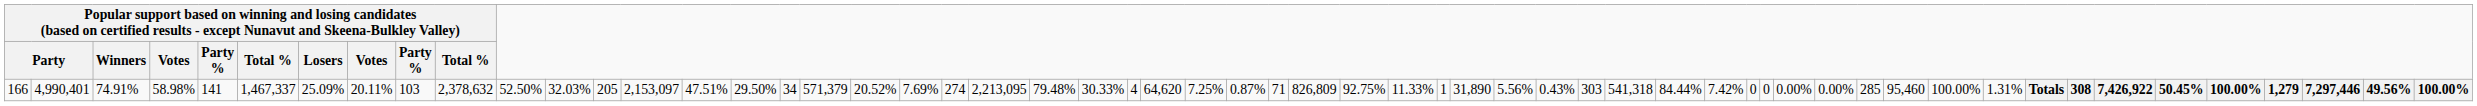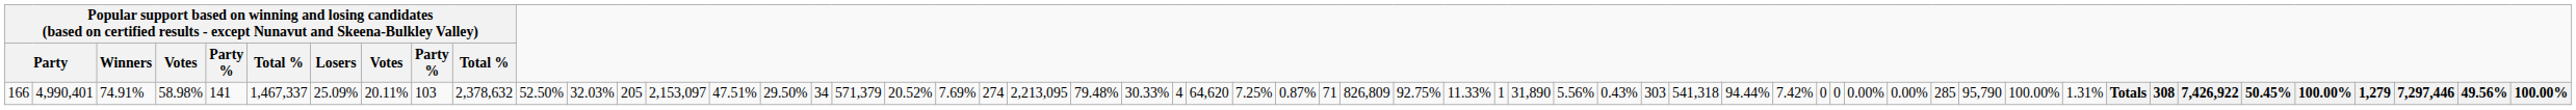 <table class="wikitable">
 <tr>
 <th colspan=10>Popular support based on winning and losing candidates<br>(based on certified results - except Nunavut and Skeena-Bulkley Valley)</th>
 </tr>
 <tr>
 <th colspan=2>Party</th>
 <th>Winners</th>
 <th>Votes</th>
 <th>Party %</th>
 <th>Total %</th>
 <th>Losers</th>
 <th>Votes</th>
 <th>Party %</th>
 <th>Total %</th>
 </tr>
 <tr>
 <td>166</td>
 <td>4,990,401</td>
 <td>74.91%</td>
 <td>58.98%</td>
 <td>141</td>
 <td>1,467,337</td>
 <td>25.09%</td>
 <td>20.11%<br></td>
 <td>103</td>
 <td>2,378,632</td>
 <td>52.50%</td>
 <td>32.03%</td>
 <td>205</td>
 <td>2,153,097</td>
 <td>47.51%</td>
 <td>29.50%<br></td>
 <td>34</td>
 <td>571,379</td>
 <td>20.52%</td>
 <td>7.69%</td>
 <td>274</td>
 <td>2,213,095</td>
 <td>79.48%</td>
 <td>30.33%<br></td>
 <td>4</td>
 <td>64,620</td>
 <td>7.25%</td>
 <td>0.87%</td>
 <td>71</td>
 <td>826,809</td>
 <td>92.75%</td>
 <td>11.33%<br></td>
 <td>1</td>
 <td>31,890</td>
 <td>5.56%</td>
 <td>0.43%</td>
 <td>303</td>
 <td>541,318</td>
-<td>84.44%</td>
+<td>94.44%</td>
 <td>7.42%<br></td>
 <td>0</td>
 <td>0</td>
 <td>0.00%</td>
 <td>0.00%</td>
 <td>285</td>
-<td>95,460</td>
+<td>95,790</td>
 <td>100.00%</td>
 <td>1.31%<br></td>
 <th>Totals</th>
 <th>308</th>
 <th>7,426,922</th>
 <th>50.45%</th>
 <th>100.00%</th>
 <th>1,279</th>
 <th>7,297,446</th>
 <th>49.56%</th>
 <th>100.00%</th>
 </tr>
 </table>
